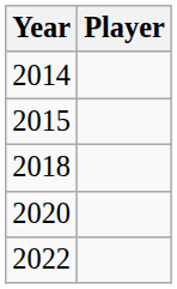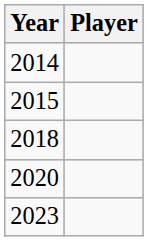 <table class="wikitable">
 <tr>
 <th>Year</th>
 <th>Player</th>
 </tr>
 <tr>
 <td>2014</td>
 <td></td>
 </tr>
 <tr>
 <td>2015</td>
 <td></td>
 </tr>
 <tr>
 <td>2018</td>
 <td></td>
 </tr>
 <tr>
 <td>2020</td>
 <td></td>
 </tr>
 <tr>
-<td>2022</td>
+<td>2023</td>
 <td></td>
 </tr>
 </table>
